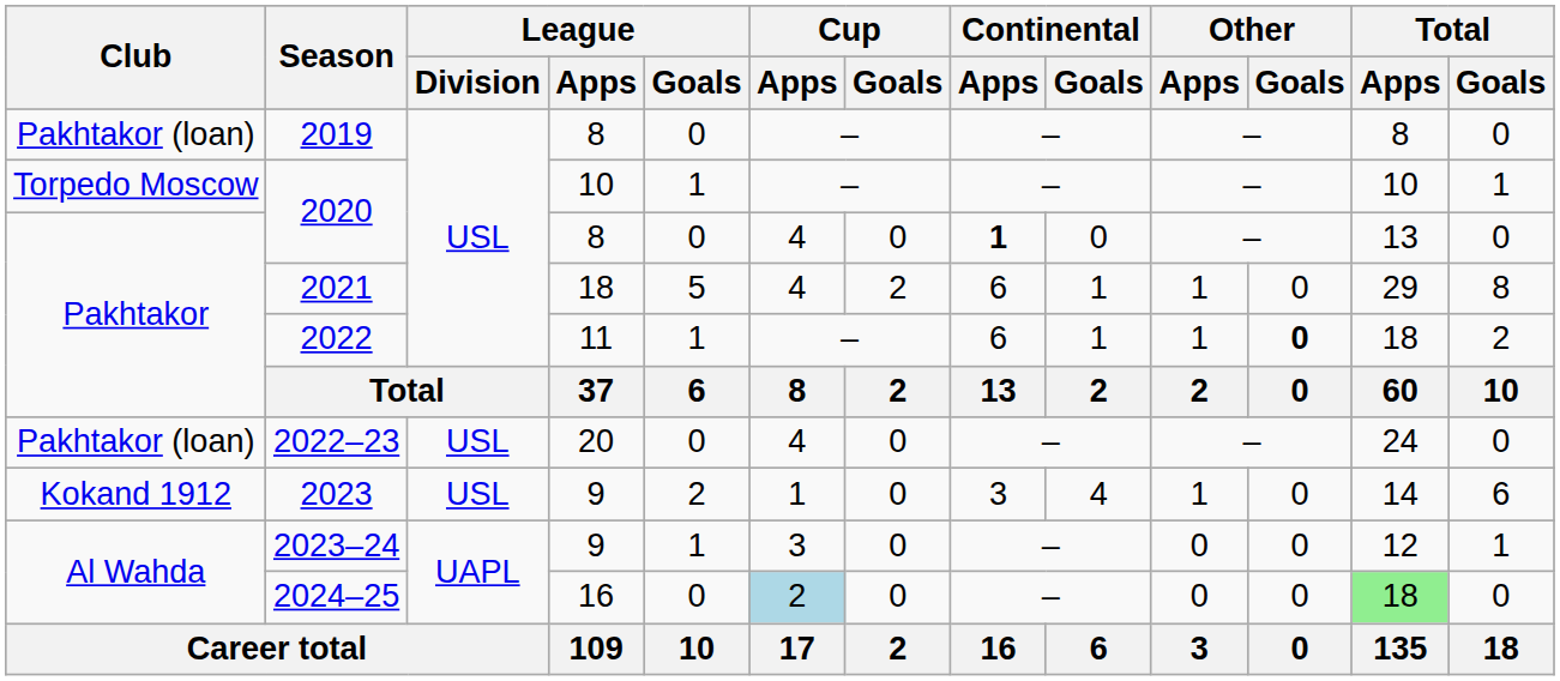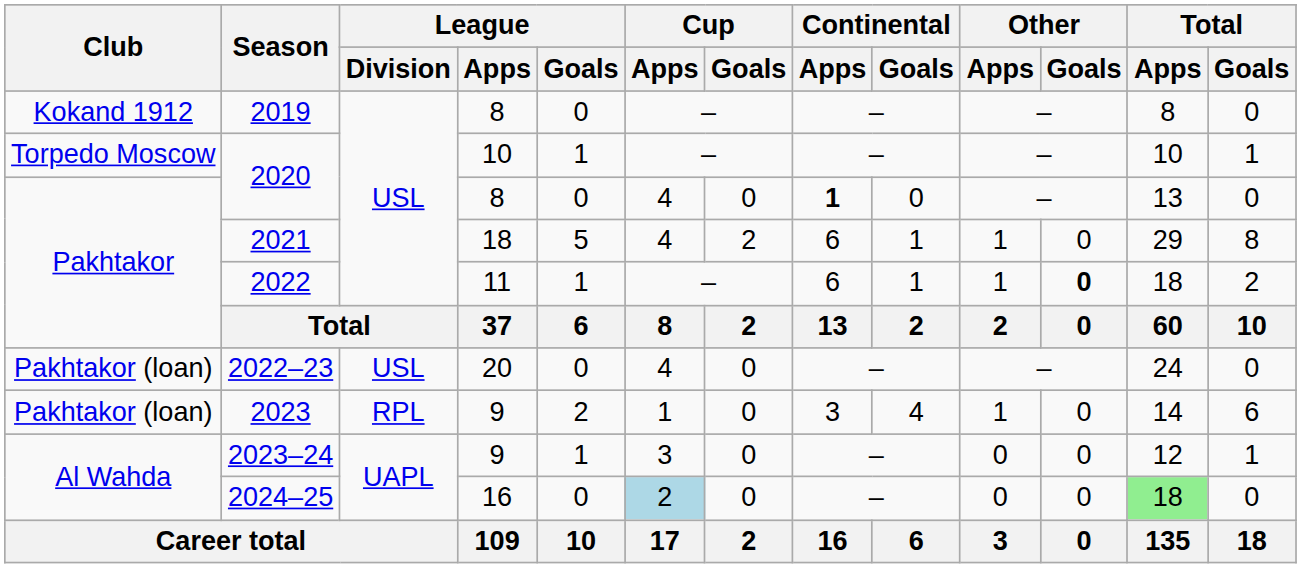 <table class="wikitable" style="text-align: center;">
 <tr>
 <th rowspan=2>Club</th>
 <th rowspan=2>Season</th>
 <th colspan=3>League</th>
 <th colspan=2>Cup</th>
 <th colspan=2>Continental</th>
 <th colspan=2>Other</th>
 <th colspan=2>Total</th>
 </tr>
 <tr>
 <th>Division</th>
 <th>Apps</th>
 <th>Goals</th>
 <th>Apps</th>
 <th>Goals</th>
 <th>Apps</th>
 <th>Goals</th>
 <th>Apps</th>
 <th>Goals</th>
 <th>Apps</th>
 <th>Goals</th>
 </tr>
 <tr>
-<td><a href='#'>Pakhtakor</a> (loan)</td>
+<td><a href='#'>Kokand 1912</a></td>
 <td><a href='#'>2019</a></td>
 <td rowspan="5"><a href='#'>USL</a></td>
 <td>8</td>
 <td>0</td>
 <td colspan=2>–</td>
 <td colspan=2>–</td>
 <td colspan=2>–</td>
 <td>8</td>
 <td>0</td>
 </tr>
 <tr>
 <td><a href='#'>Torpedo Moscow</a></td>
 <td rowspan="2"><a href='#'>2020</a></td>
 <td>10</td>
 <td>1</td>
 <td colspan=2>–</td>
 <td colspan=2>–</td>
 <td colspan=2>–</td>
 <td>10</td>
 <td>1</td>
 </tr>
 <tr>
 <td rowspan="4"><a href='#'>Pakhtakor</a></td>
 <td>8</td>
 <td>0</td>
 <td>4</td>
 <td>0</td>
 <td><strong>1</strong></td>
 <td>0</td>
 <td colspan=2>–</td>
 <td>13</td>
 <td>0</td>
 </tr>
 <tr>
 <td><a href='#'>2021</a></td>
 <td>18</td>
 <td>5</td>
 <td>4</td>
 <td>2</td>
 <td>6</td>
 <td>1</td>
 <td>1</td>
 <td>0</td>
 <td>29</td>
 <td>8</td>
 </tr>
 <tr>
 <td><a href='#'>2022</a></td>
 <td>11</td>
 <td>1</td>
 <td colspan=2>–</td>
 <td>6</td>
 <td>1</td>
 <td>1</td>
 <td><strong>0</strong></td>
 <td>18</td>
 <td>2</td>
 </tr>
 <tr>
 <th colspan=2>Total</th>
 <th>37</th>
 <th>6</th>
 <th>8</th>
 <th>2</th>
 <th>13</th>
 <th>2</th>
 <th>2</th>
 <th>0</th>
 <th>60</th>
 <th>10</th>
 </tr>
 <tr>
 <td><a href='#'>Pakhtakor</a> (loan)</td>
 <td><a href='#'>2022–23</a></td>
 <td><a href='#'>USL</a></td>
 <td>20</td>
 <td>0</td>
 <td>4</td>
 <td>0</td>
 <td colspan=2>–</td>
 <td colspan=2>–</td>
 <td>24</td>
 <td>0</td>
 </tr>
 <tr>
-<td><a href='#'>Kokand 1912</a></td>
+<td><a href='#'>Pakhtakor</a> (loan)</td>
 <td><a href='#'>2023</a></td>
-<td><a href='#'>USL</a></td>
+<td><a href='#'>RPL</a></td>
 <td>9</td>
 <td>2</td>
 <td>1</td>
 <td>0</td>
 <td>3</td>
 <td>4</td>
 <td>1</td>
 <td>0</td>
 <td>14</td>
 <td>6</td>
 </tr>
 <tr>
 <td rowspan="2"><a href='#'>Al Wahda</a></td>
 <td><a href='#'>2023–24</a></td>
 <td rowspan="2"><a href='#'>UAPL</a></td>
 <td>9</td>
 <td>1</td>
 <td>3</td>
 <td>0</td>
 <td colspan=2>–</td>
 <td>0</td>
 <td>0</td>
 <td>12</td>
 <td>1</td>
 </tr>
 <tr>
 <td><a href='#'>2024–25</a></td>
 <td>16</td>
 <td>0</td>
 <td style="background: lightblue;">2</td>
 <td>0</td>
 <td colspan=2>–</td>
 <td>0</td>
 <td>0</td>
 <td style="background: lightgreen;">18</td>
 <td>0</td>
 </tr>
 <tr>
 <th colspan=3>Career total</th>
 <th>109</th>
 <th>10</th>
 <th>17</th>
 <th>2</th>
 <th>16</th>
 <th>6</th>
 <th>3</th>
 <th>0</th>
 <th>135</th>
 <th>18</th>
 </tr>
 </table>
